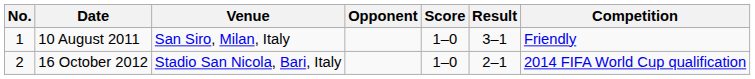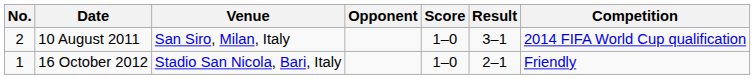 <table class="wikitable sortable">
 <tr>
 <th scope="col">No.</th>
 <th scope="col">Date</th>
 <th scope="col">Venue</th>
 <th scope="col">Opponent</th>
 <th scope="col">Score</th>
 <th scope="col">Result</th>
 <th scope="col">Competition</th>
 </tr>
 <tr>
-<td align="center">1</td>
+<td align="center">2</td>
 <td>10 August 2011</td>
 <td><a href='#'>San Siro</a>, <a href='#'>Milan</a>, Italy</td>
 <td></td>
 <td align="center">1–0</td>
 <td align="center">3–1</td>
-<td><a href='#'>Friendly</a></td>
+<td><a href='#'>2014 FIFA World Cup qualification</a></td>
 </tr>
 <tr>
-<td align="center">2</td>
+<td align="center">1</td>
 <td>16 October 2012</td>
 <td><a href='#'>Stadio San Nicola</a>, <a href='#'>Bari</a>, Italy</td>
 <td></td>
 <td align="center">1–0</td>
 <td align="center">2–1</td>
-<td><a href='#'>2014 FIFA World Cup qualification</a></td>
+<td><a href='#'>Friendly</a></td>
 </tr>
 </table>
